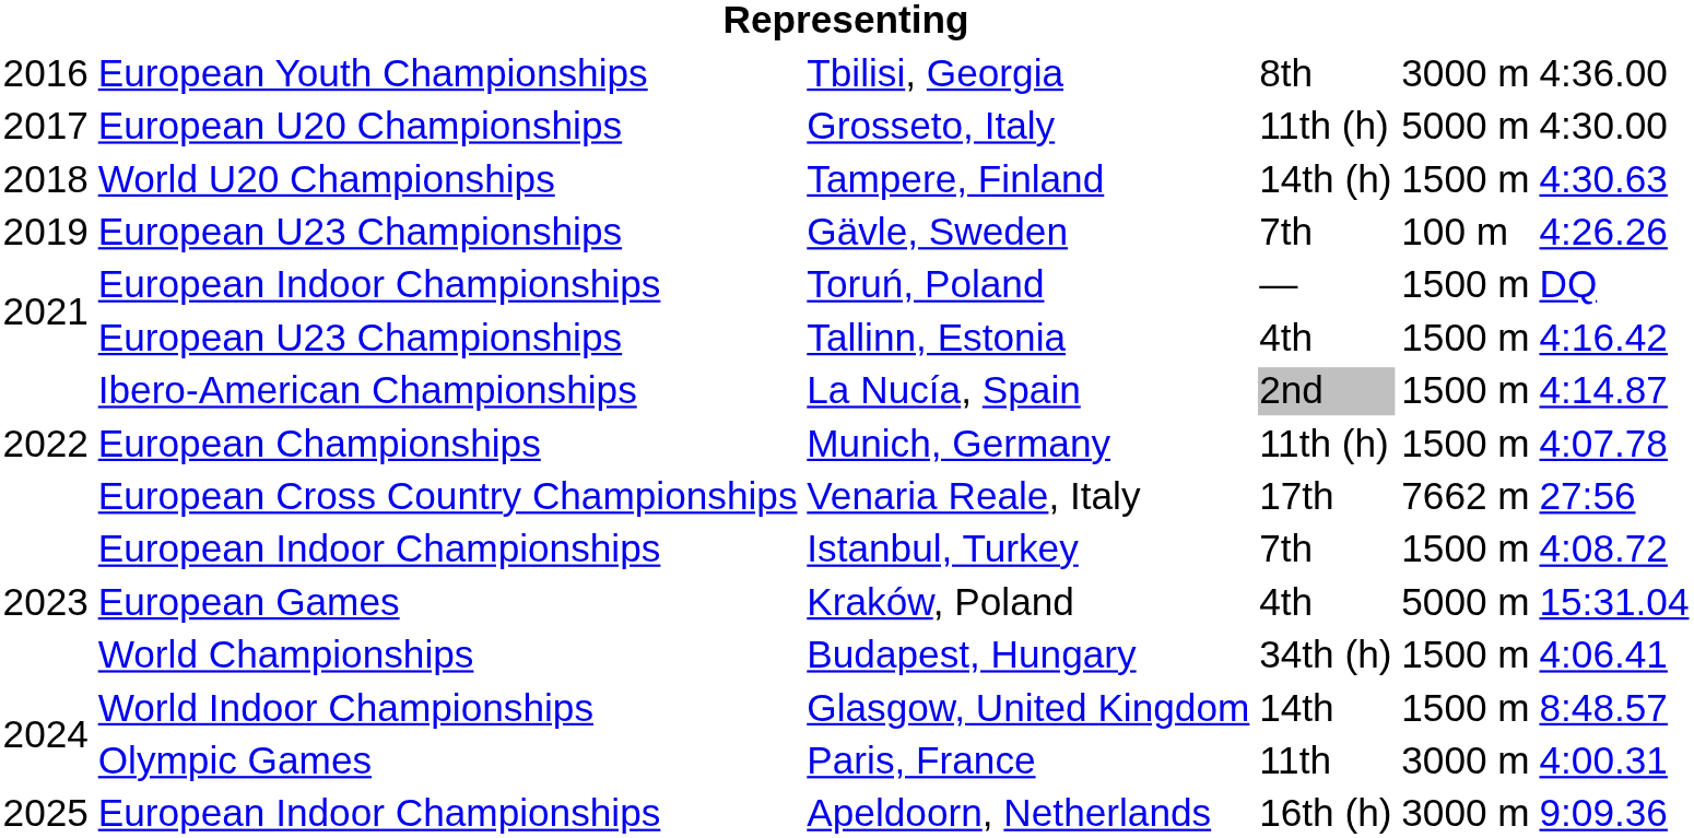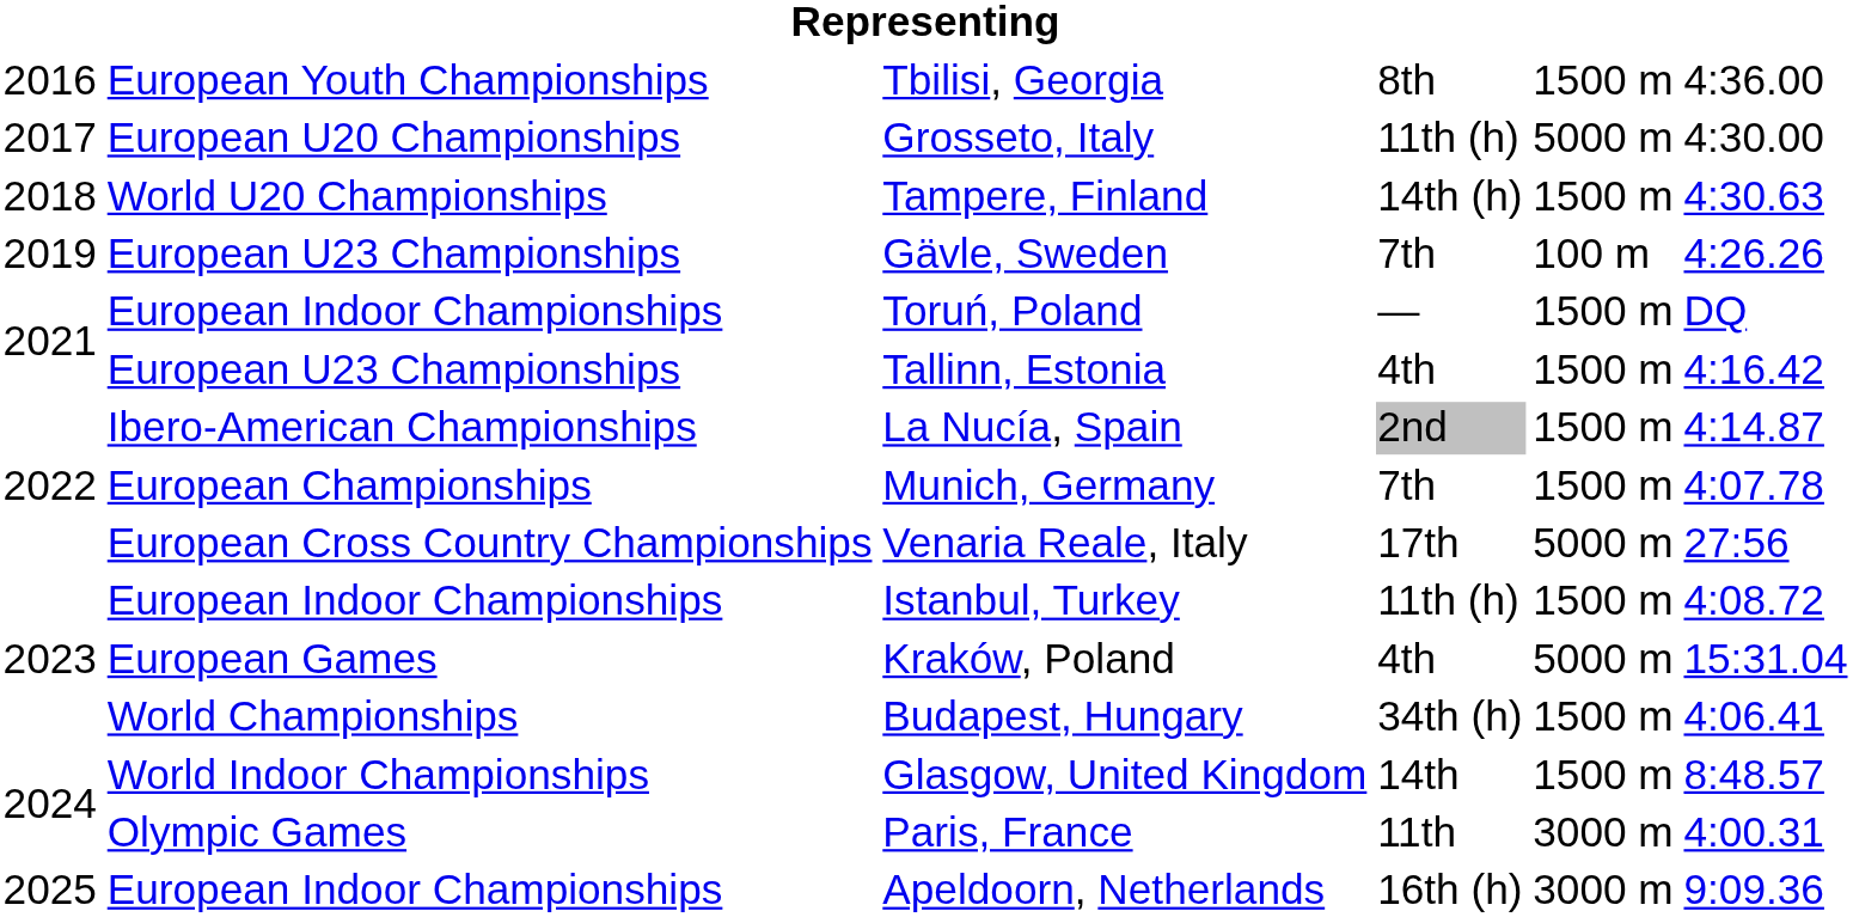 <table>
 <tr>
 <th colspan="6">Representing </th>
 </tr>
 <tr>
 <td>2016</td>
 <td><a href='#'>European Youth Championships</a></td>
 <td><a href='#'>Tbilisi</a>, <a href='#'>Georgia</a></td>
 <td>8th</td>
-<td>3000 m </td>
+<td>1500 m</td>
 <td>4:36.00</td>
 </tr>
 <tr>
 <td>2017</td>
 <td><a href='#'>European U20 Championships</a></td>
 <td><a href='#'>Grosseto, Italy</a></td>
 <td>11th (h)</td>
 <td>5000 m</td>
 <td>4:30.00</td>
 </tr>
 <tr>
 <td>2018</td>
 <td><a href='#'>World U20 Championships</a></td>
 <td><a href='#'>Tampere, Finland</a></td>
 <td>14th (h)</td>
 <td>1500 m</td>
 <td><a href='#'>4:30.63</a></td>
 </tr>
 <tr>
 <td>2019</td>
 <td><a href='#'>European U23 Championships</a></td>
 <td><a href='#'>Gävle, Sweden</a></td>
 <td>7th</td>
 <td>100 m</td>
 <td><a href='#'>4:26.26</a></td>
 </tr>
 <tr>
 <td rowspan=2>2021</td>
 <td><a href='#'>European Indoor Championships</a></td>
 <td><a href='#'>Toruń, Poland</a></td>
 <td>—</td>
 <td>1500 m </td>
 <td><a href='#'>DQ</a></td>
 </tr>
 <tr>
 <td><a href='#'>European U23 Championships</a></td>
 <td><a href='#'>Tallinn, Estonia</a></td>
 <td>4th</td>
 <td>1500 m</td>
 <td><a href='#'>4:16.42</a></td>
 </tr>
 <tr>
 <td rowspan=3>2022</td>
 <td><a href='#'>Ibero-American Championships</a></td>
 <td><a href='#'>La Nucía</a>, <a href='#'>Spain</a></td>
 <td bgcolor=silver>2nd</td>
 <td>1500 m</td>
 <td><a href='#'>4:14.87</a></td>
 </tr>
 <tr>
 <td><a href='#'>European Championships</a></td>
 <td><a href='#'>Munich, Germany</a></td>
-<td>11th (h)</td>
+<td>7th</td>
 <td>1500 m</td>
 <td><a href='#'>4:07.78</a></td>
 </tr>
 <tr>
 <td><a href='#'>European Cross Country Championships</a></td>
 <td><a href='#'>Venaria Reale</a>, Italy</td>
 <td>17th</td>
-<td>7662 m </td>
+<td>5000 m</td>
 <td><a href='#'>27:56</a></td>
 </tr>
 <tr>
 <td rowspan=3>2023</td>
 <td><a href='#'>European Indoor Championships</a></td>
 <td><a href='#'>Istanbul, Turkey</a></td>
-<td>7th</td>
+<td>11th (h)</td>
 <td>1500 m </td>
 <td><a href='#'>4:08.72</a></td>
 </tr>
 <tr>
 <td><a href='#'>European Games</a></td>
 <td><a href='#'>Kraków</a>, Poland</td>
 <td>4th</td>
 <td>5000 m</td>
 <td><a href='#'>15:31.04</a></td>
 </tr>
 <tr>
 <td><a href='#'>World Championships</a></td>
 <td><a href='#'>Budapest, Hungary</a></td>
 <td>34th (h)</td>
 <td>1500 m</td>
 <td><a href='#'>4:06.41</a></td>
 </tr>
 <tr>
 <td rowspan=2>2024</td>
 <td><a href='#'>World Indoor Championships</a></td>
 <td><a href='#'>Glasgow, United Kingdom</a></td>
 <td>14th</td>
 <td>1500 m</td>
 <td><a href='#'>8:48.57</a></td>
 </tr>
 <tr>
 <td><a href='#'>Olympic Games</a></td>
 <td><a href='#'>Paris, France</a></td>
 <td>11th</td>
 <td>3000 m </td>
 <td><a href='#'>4:00.31</a></td>
 </tr>
 <tr>
 <td>2025</td>
 <td><a href='#'>European Indoor Championships</a></td>
 <td><a href='#'>Apeldoorn</a>, <a href='#'>Netherlands</a></td>
 <td>16th (h)</td>
 <td>3000 m </td>
 <td><a href='#'>9:09.36</a></td>
 </tr>
 </table>
